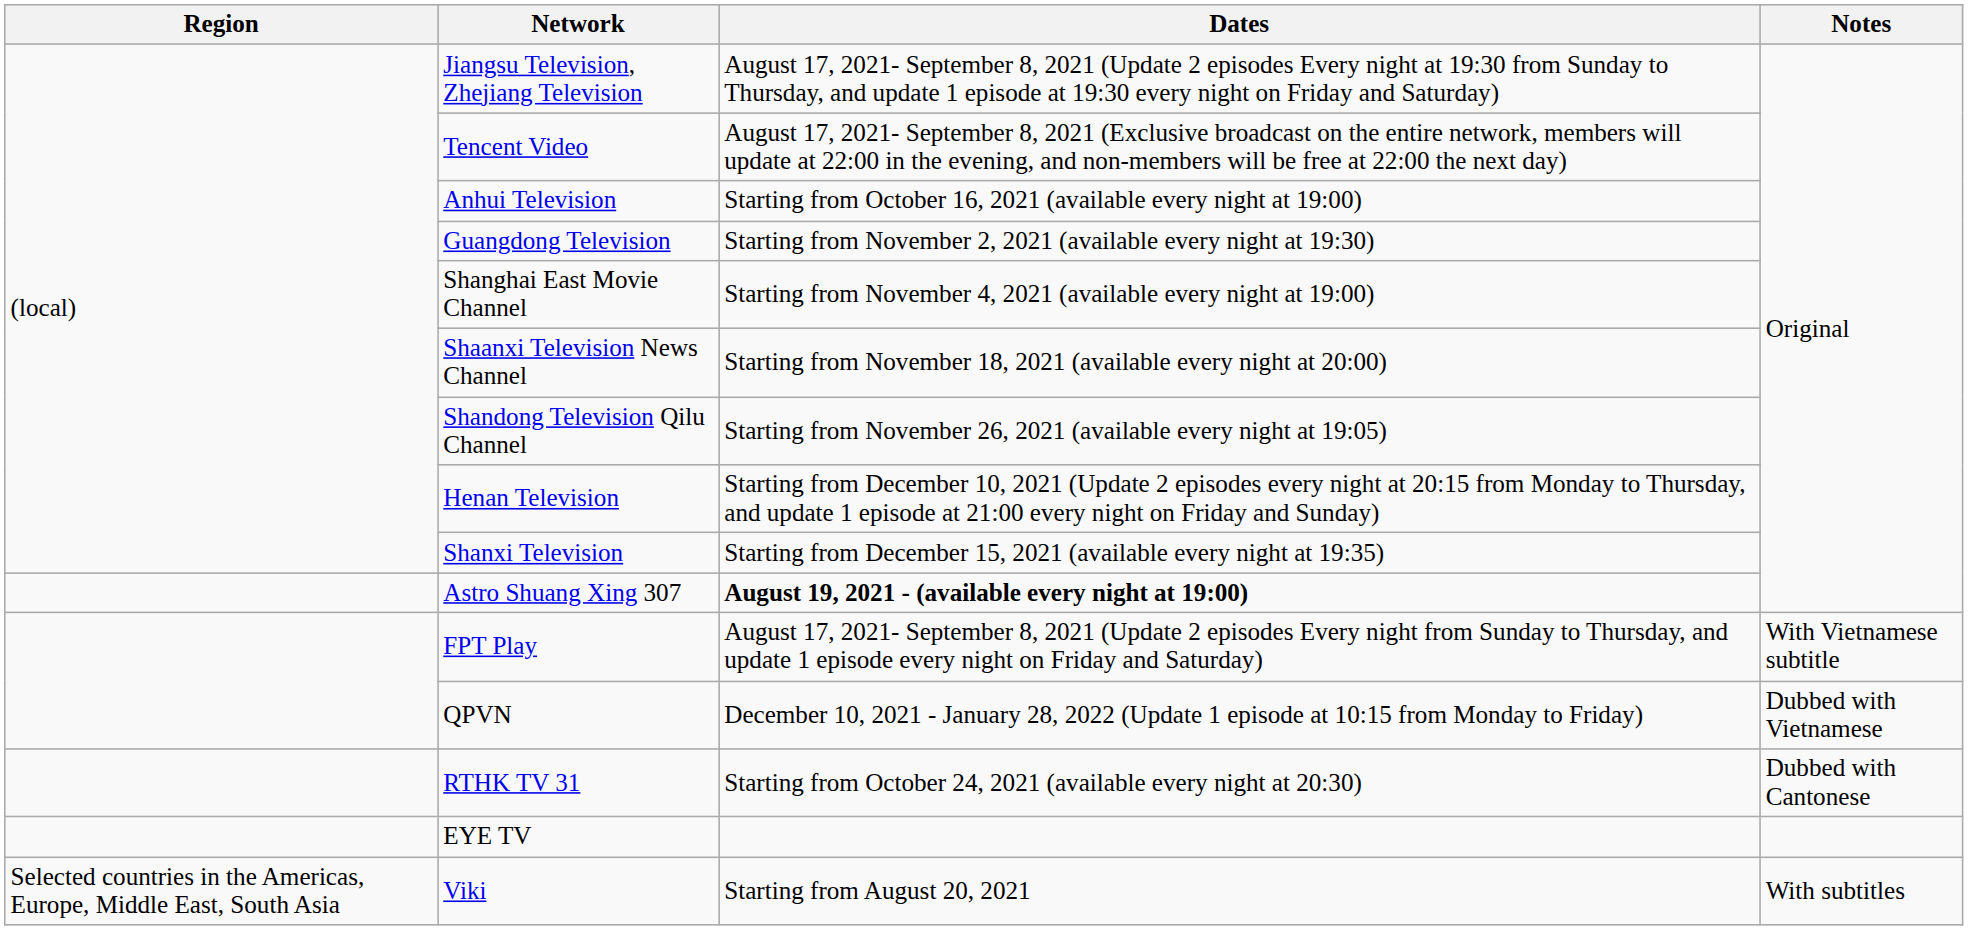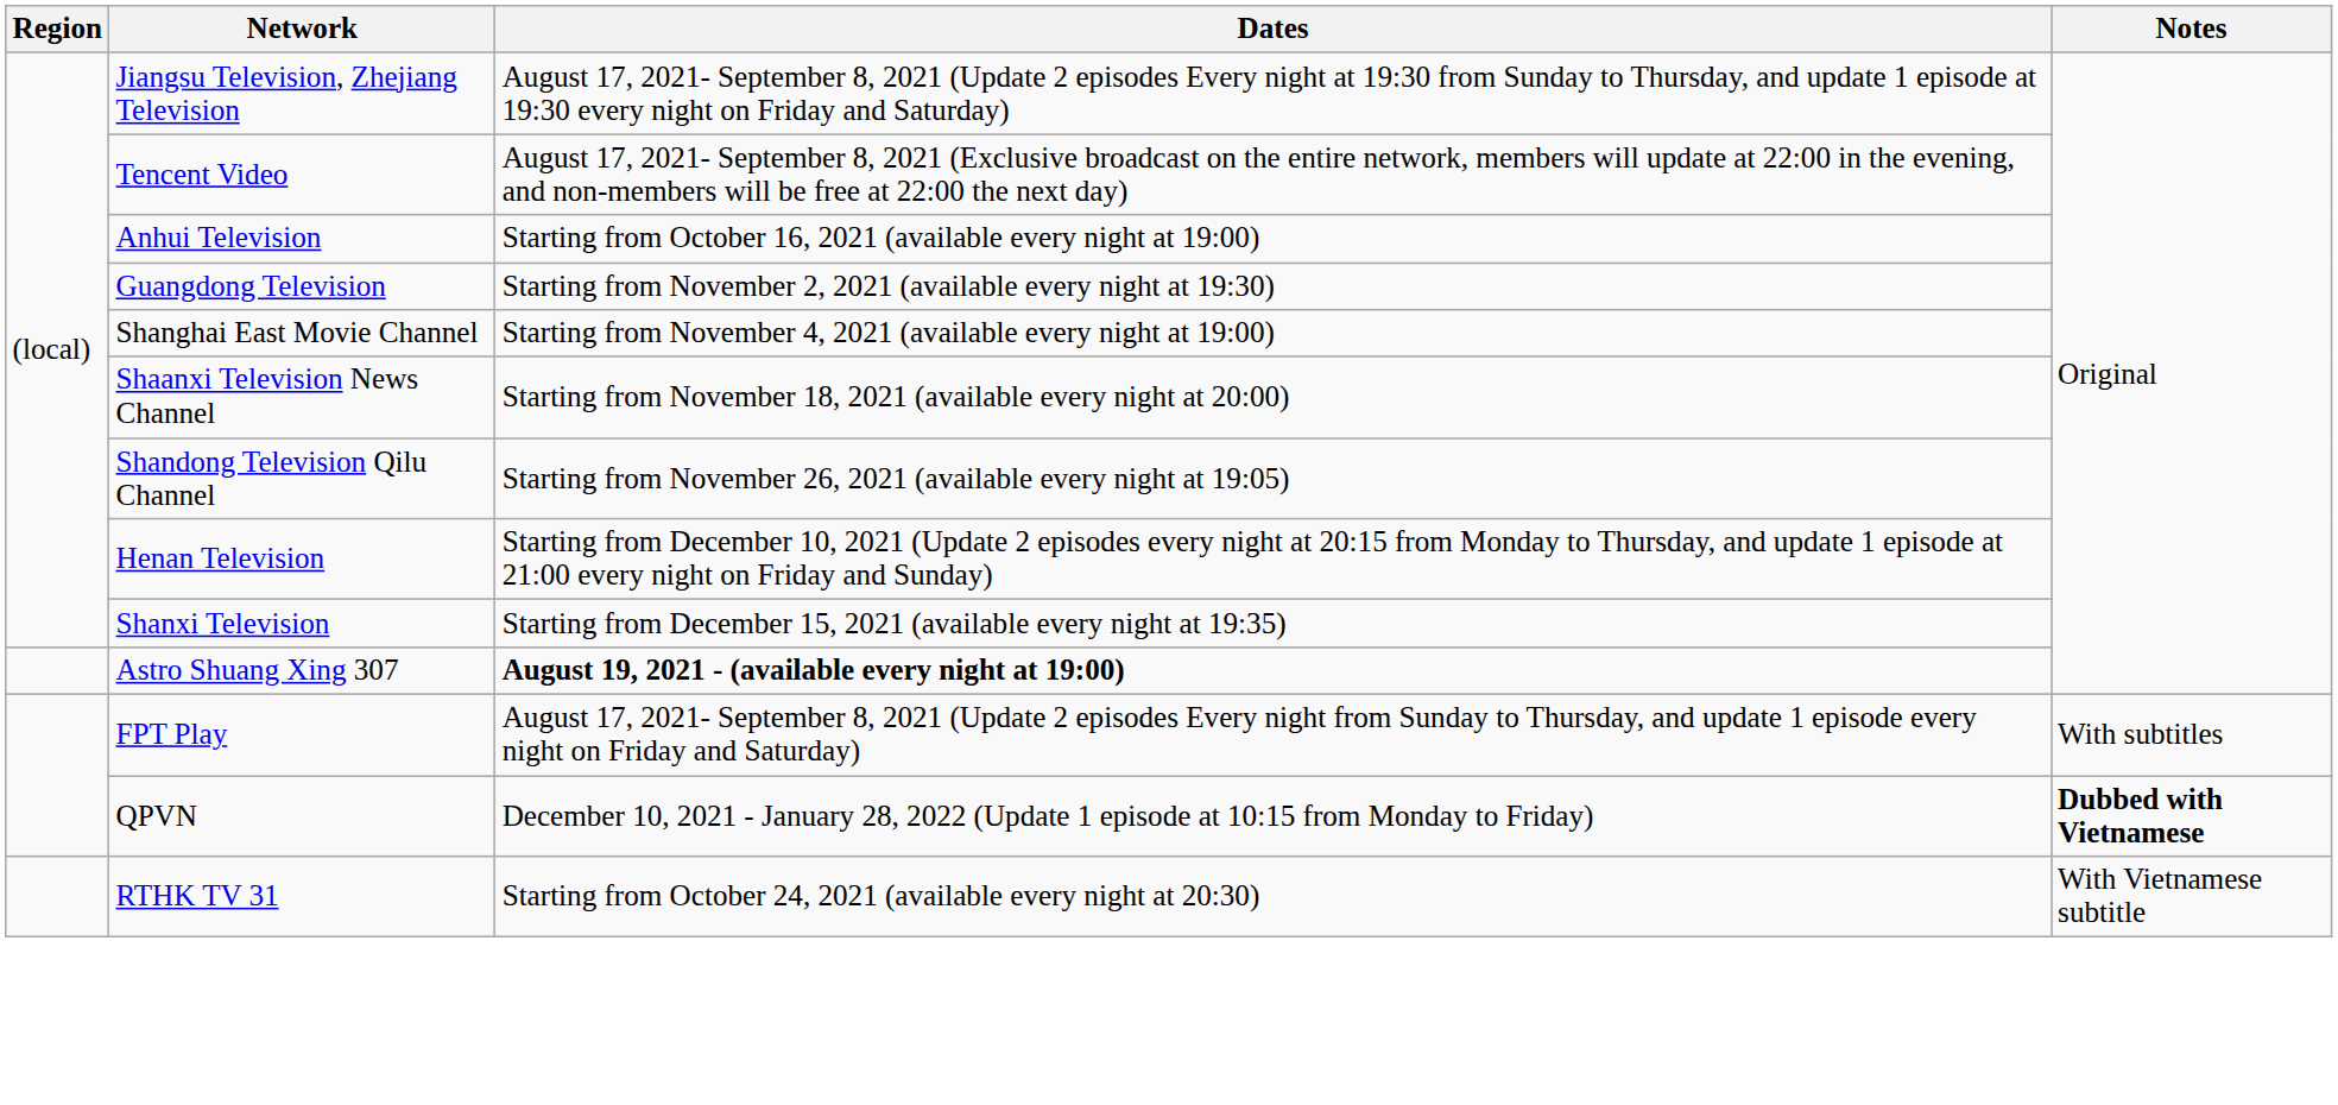 <table class="wikitable">
 <tr>
 <th>Region</th>
 <th>Network</th>
 <th>Dates</th>
 <th>Notes</th>
 </tr>
 <tr>
 <td rowspan="9"> (local)</td>
 <td><a href='#'>Jiangsu Television</a>, <a href='#'>Zhejiang Television</a></td>
 <td>August 17, 2021- September 8, 2021 (Update 2 episodes Every night at 19:30 from Sunday to Thursday, and update 1 episode at 19:30 every night on Friday and Saturday)</td>
 <td rowspan="10">Original</td>
 </tr>
 <tr>
 <td><a href='#'>Tencent Video</a></td>
 <td>August 17, 2021- September 8, 2021 (Exclusive broadcast on the entire network, members will update at 22:00 in the evening, and non-members will be free at 22:00 the next day)</td>
 </tr>
 <tr>
 <td><a href='#'>Anhui Television</a></td>
 <td>Starting from October 16, 2021 (available every night at 19:00)</td>
 </tr>
 <tr>
 <td><a href='#'>Guangdong Television</a></td>
 <td>Starting from November 2, 2021 (available every night at 19:30)</td>
 </tr>
 <tr>
 <td>Shanghai East Movie Channel</td>
 <td>Starting from November 4, 2021 (available every night at 19:00)</td>
 </tr>
 <tr>
 <td><a href='#'>Shaanxi Television</a> News Channel</td>
 <td>Starting from November 18, 2021 (available every night at 20:00)</td>
 </tr>
 <tr>
 <td><a href='#'>Shandong Television</a> Qilu Channel</td>
 <td>Starting from November 26, 2021 (available every night at 19:05)</td>
 </tr>
 <tr>
 <td><a href='#'>Henan Television</a></td>
 <td>Starting from December 10, 2021 (Update 2 episodes every night at 20:15 from Monday to Thursday, and update 1 episode at 21:00 every night on Friday and Sunday)</td>
 </tr>
 <tr>
 <td><a href='#'>Shanxi Television</a></td>
 <td>Starting from December 15, 2021 (available every night at 19:35)</td>
 </tr>
 <tr>
 <td></td>
 <td><a href='#'>Astro Shuang Xing</a> 307</td>
 <td><strong>August 19, 2021 - (available every night at 19:00)</strong></td>
 </tr>
 <tr>
 <td rowspan="2"></td>
 <td><a href='#'>FPT Play</a></td>
 <td>August 17, 2021- September 8, 2021 (Update 2 episodes Every night from Sunday to Thursday, and update 1 episode  every night on Friday and Saturday)</td>
-<td>With Vietnamese subtitle</td>
+<td>With subtitles</td>
 </tr>
 <tr>
 <td>QPVN</td>
 <td>December 10, 2021 - January 28, 2022 (Update 1 episode at 10:15 from Monday to Friday)</td>
-<td>Dubbed with Vietnamese</td>
+<td><strong>Dubbed with Vietnamese</strong></td>
 </tr>
 <tr>
 <td></td>
 <td><a href='#'>RTHK TV 31</a></td>
 <td>Starting from October 24, 2021 (available every night at 20:30)</td>
-<td>Dubbed with Cantonese</td>
-</tr>
-<tr>
-<td></td>
-<td>EYE TV</td>
-<td></td>
-<td></td>
-</tr>
-<tr>
-<td>Selected countries in the Americas, Europe, Middle East, South Asia</td>
-<td><a href='#'>Viki</a></td>
-<td>Starting from August 20, 2021</td>
-<td>With subtitles</td>
+<td>With Vietnamese subtitle</td>
 </tr>
 </table>
